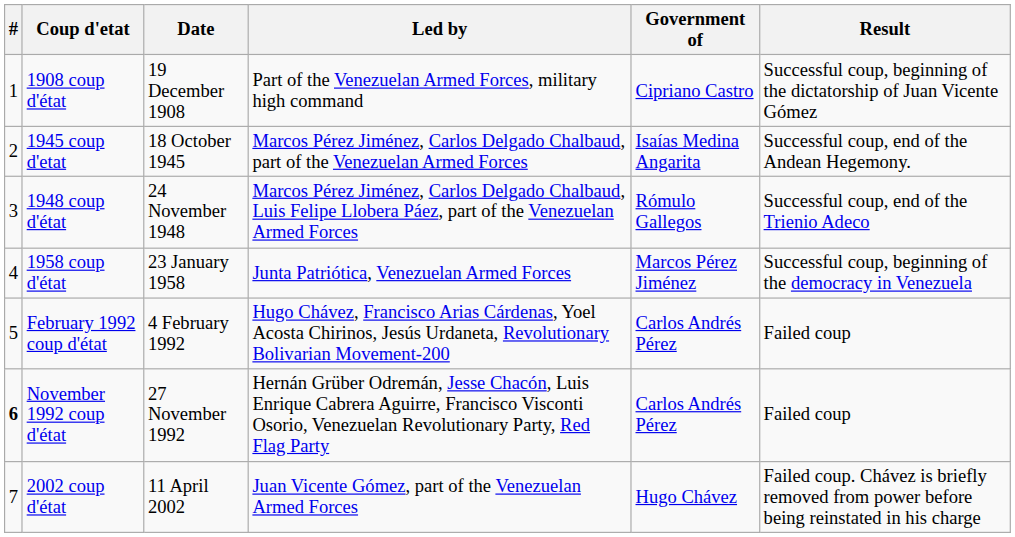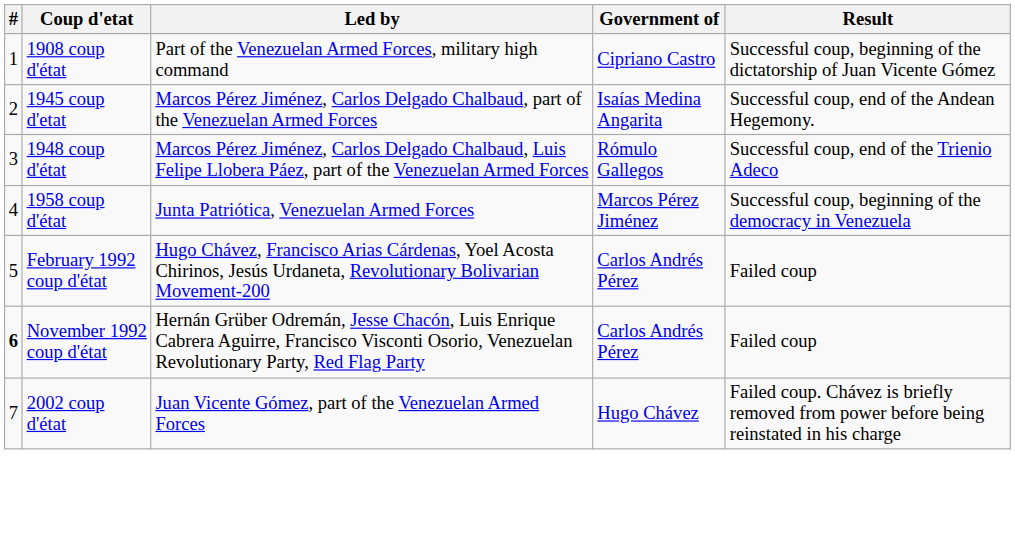 <table class="wikitable sortable">
 <tr>
 <th>#</th>
 <th>Coup d'etat</th>
-<th>Date</th>
 <th>Led by</th>
 <th>Government of</th>
 <th>Result</th>
 </tr>
 <tr>
 <td>1</td>
 <td><a href='#'>1908 coup d'état</a></td>
-<td>19 December 1908</td>
 <td>Part of the <a href='#'>Venezuelan Armed Forces</a>, military high command</td>
 <td><a href='#'>Cipriano Castro</a></td>
 <td>Successful coup, beginning of the dictatorship of Juan Vicente Gómez</td>
 </tr>
 <tr>
 <td>2</td>
 <td><a href='#'>1945 coup d'etat</a></td>
-<td>18 October 1945</td>
 <td><a href='#'>Marcos Pérez Jiménez</a>, <a href='#'>Carlos Delgado Chalbaud</a>, part of the <a href='#'>Venezuelan Armed Forces</a></td>
 <td><a href='#'>Isaías Medina Angarita</a></td>
 <td>Successful coup, end of the Andean Hegemony.</td>
 </tr>
 <tr>
 <td>3</td>
 <td><a href='#'>1948 coup d'état</a></td>
-<td>24 November 1948</td>
 <td><a href='#'>Marcos Pérez Jiménez</a>, <a href='#'>Carlos Delgado Chalbaud</a>, <a href='#'>Luis Felipe Llobera Páez</a>, part of the <a href='#'>Venezuelan Armed Forces</a></td>
 <td><a href='#'>Rómulo Gallegos</a></td>
 <td>Successful coup, end of the <a href='#'>Trienio Adeco</a></td>
 </tr>
 <tr>
 <td>4</td>
 <td><a href='#'>1958 coup d'état</a></td>
-<td>23 January 1958</td>
 <td><a href='#'>Junta Patriótica</a>, <a href='#'>Venezuelan Armed Forces</a></td>
 <td><a href='#'>Marcos Pérez Jiménez</a></td>
 <td>Successful coup, beginning of the <a href='#'>democracy in Venezuela</a></td>
 </tr>
 <tr>
 <td>5</td>
 <td><a href='#'>February 1992 coup d'état</a></td>
-<td>4 February 1992</td>
 <td><a href='#'>Hugo Chávez</a>, <a href='#'>Francisco Arias Cárdenas</a>, Yoel Acosta Chirinos, Jesús Urdaneta, <a href='#'>Revolutionary Bolivarian Movement-200</a></td>
 <td><a href='#'>Carlos Andrés Pérez</a></td>
 <td>Failed coup</td>
 </tr>
 <tr>
 <td><strong>6</strong></td>
 <td><a href='#'>November 1992 coup d'état</a></td>
-<td>27 November 1992</td>
 <td>Hernán Grüber Odremán, <a href='#'>Jesse Chacón</a>, Luis Enrique Cabrera Aguirre, Francisco Visconti Osorio, Venezuelan Revolutionary Party, <a href='#'>Red Flag Party</a></td>
 <td><a href='#'>Carlos Andrés Pérez</a></td>
 <td>Failed coup</td>
 </tr>
 <tr>
 <td>7</td>
 <td><a href='#'>2002 coup d'état</a></td>
-<td>11 April 2002</td>
 <td><a href='#'>Juan Vicente Gómez</a>, part of the <a href='#'>Venezuelan Armed Forces</a></td>
 <td><a href='#'>Hugo Chávez</a></td>
 <td>Failed coup. Chávez is briefly removed from power before being reinstated in his charge</td>
 </tr>
 </table>
